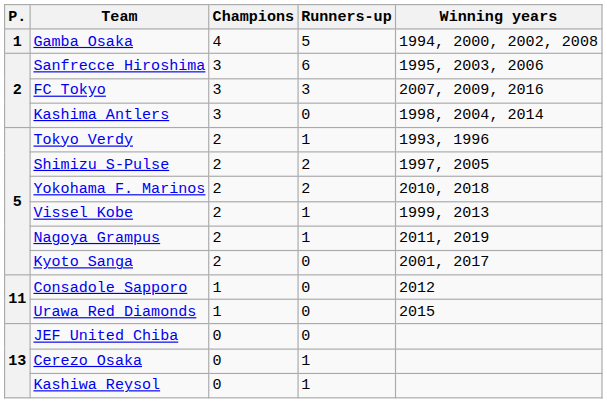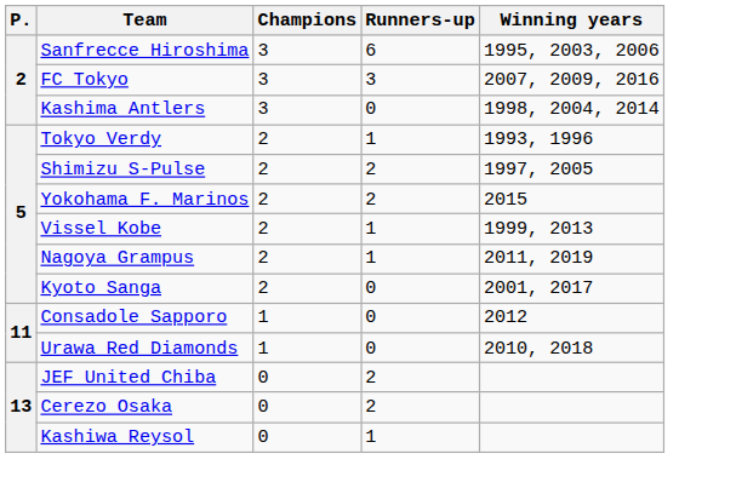 <table class="wikitable sortable">
 <tr>
 <th>P.</th>
 <th>Team</th>
 <th>Champions</th>
 <th>Runners-up</th>
 <th>Winning years</th>
-</tr>
-<tr>
-<th>1</th>
-<td><a href='#'>Gamba Osaka</a></td>
-<td>4</td>
-<td>5</td>
-<td>1994, 2000, 2002, 2008</td>
 </tr>
 <tr>
 <th rowspan="3">2</th>
 <td><a href='#'>Sanfrecce Hiroshima</a></td>
 <td>3</td>
 <td>6</td>
 <td>1995, 2003, 2006</td>
 </tr>
 <tr>
 <td><a href='#'>FC Tokyo</a></td>
 <td>3</td>
 <td>3</td>
 <td>2007, 2009, 2016</td>
 </tr>
 <tr>
 <td><a href='#'>Kashima Antlers</a></td>
 <td>3</td>
 <td>0</td>
 <td>1998, 2004, 2014</td>
 </tr>
 <tr>
 <th rowspan="6">5</th>
 <td><a href='#'>Tokyo Verdy</a></td>
 <td>2</td>
 <td>1</td>
 <td>1993, 1996</td>
 </tr>
 <tr>
 <td><a href='#'>Shimizu S-Pulse</a></td>
 <td>2</td>
 <td>2</td>
 <td>1997, 2005</td>
 </tr>
 <tr>
 <td><a href='#'>Yokohama F. Marinos</a></td>
 <td>2</td>
 <td>2</td>
-<td>2010, 2018</td>
+<td>2015</td>
 </tr>
 <tr>
 <td><a href='#'>Vissel Kobe</a></td>
 <td>2</td>
 <td>1</td>
 <td>1999, 2013</td>
 </tr>
 <tr>
 <td><a href='#'>Nagoya Grampus</a></td>
 <td>2</td>
 <td>1</td>
 <td>2011, 2019</td>
 </tr>
 <tr>
 <td><a href='#'>Kyoto Sanga</a></td>
 <td>2</td>
 <td>0</td>
 <td>2001, 2017</td>
 </tr>
 <tr>
 <th rowspan="2">11</th>
 <td><a href='#'>Consadole Sapporo</a></td>
 <td>1</td>
 <td>0</td>
 <td>2012</td>
 </tr>
 <tr>
 <td><a href='#'>Urawa Red Diamonds</a></td>
 <td>1</td>
 <td>0</td>
-<td>2015</td>
+<td>2010, 2018</td>
 </tr>
 <tr>
 <th rowspan="3">13</th>
 <td><a href='#'>JEF United Chiba</a></td>
 <td>0</td>
-<td>0</td>
+<td>2</td>
 <td></td>
 </tr>
 <tr>
 <td><a href='#'>Cerezo Osaka</a></td>
 <td>0</td>
-<td>1</td>
+<td>2</td>
 <td></td>
 </tr>
 <tr>
 <td><a href='#'>Kashiwa Reysol</a></td>
 <td>0</td>
 <td>1</td>
 <td></td>
 </tr>
 </table>
